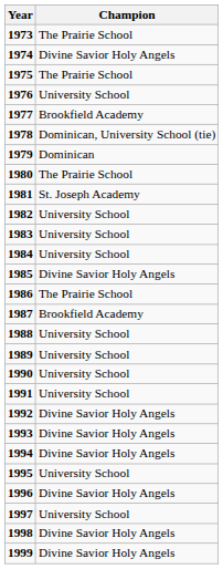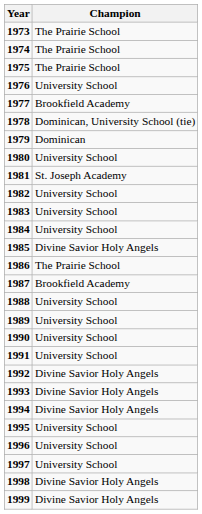 <table class="wikitable mw-collapsible mw-collapsed">
 <tr>
 <th>Year</th>
 <th>Champion</th>
 </tr>
 <tr>
 <td><strong>1973</strong></td>
 <td>The Prairie School</td>
 </tr>
 <tr>
 <td><strong>1974</strong></td>
-<td>Divine Savior Holy Angels</td>
+<td>The Prairie School</td>
 </tr>
 <tr>
 <td><strong>1975</strong></td>
 <td>The Prairie School</td>
 </tr>
 <tr>
 <td><strong>1976</strong></td>
 <td>University School</td>
 </tr>
 <tr>
 <td><strong>1977</strong></td>
 <td>Brookfield Academy</td>
 </tr>
 <tr>
 <td><strong>1978</strong></td>
 <td>Dominican, University School (tie)</td>
 </tr>
 <tr>
 <td><strong>1979</strong></td>
 <td>Dominican</td>
 </tr>
 <tr>
 <td><strong>1980</strong></td>
-<td>The Prairie School</td>
+<td>University School</td>
 </tr>
 <tr>
 <td><strong>1981</strong></td>
 <td>St. Joseph Academy</td>
 </tr>
 <tr>
 <td><strong>1982</strong></td>
 <td>University School</td>
 </tr>
 <tr>
 <td><strong>1983</strong></td>
 <td>University School</td>
 </tr>
 <tr>
 <td><strong>1984</strong></td>
 <td>University School</td>
 </tr>
 <tr>
 <td><strong>1985</strong></td>
 <td>Divine Savior Holy Angels</td>
 </tr>
 <tr>
 <td><strong>1986</strong></td>
 <td>The Prairie School</td>
 </tr>
 <tr>
 <td><strong>1987</strong></td>
 <td>Brookfield Academy</td>
 </tr>
 <tr>
 <td><strong>1988</strong></td>
 <td>University School</td>
 </tr>
 <tr>
 <td><strong>1989</strong></td>
 <td>University School</td>
 </tr>
 <tr>
 <td><strong>1990</strong></td>
 <td>University School</td>
 </tr>
 <tr>
 <td><strong>1991</strong></td>
 <td>University School</td>
 </tr>
 <tr>
 <td><strong>1992</strong></td>
 <td>Divine Savior Holy Angels</td>
 </tr>
 <tr>
 <td><strong>1993</strong></td>
 <td>Divine Savior Holy Angels</td>
 </tr>
 <tr>
 <td><strong>1994</strong></td>
 <td>Divine Savior Holy Angels</td>
 </tr>
 <tr>
 <td><strong>1995</strong></td>
 <td>University School</td>
 </tr>
 <tr>
 <td><strong>1996</strong></td>
-<td>Divine Savior Holy Angels</td>
+<td>University School</td>
 </tr>
 <tr>
 <td><strong>1997</strong></td>
 <td>University School</td>
 </tr>
 <tr>
 <td><strong>1998</strong></td>
 <td>Divine Savior Holy Angels</td>
 </tr>
 <tr>
 <td><strong>1999</strong></td>
 <td>Divine Savior Holy Angels</td>
 </tr>
 </table>
